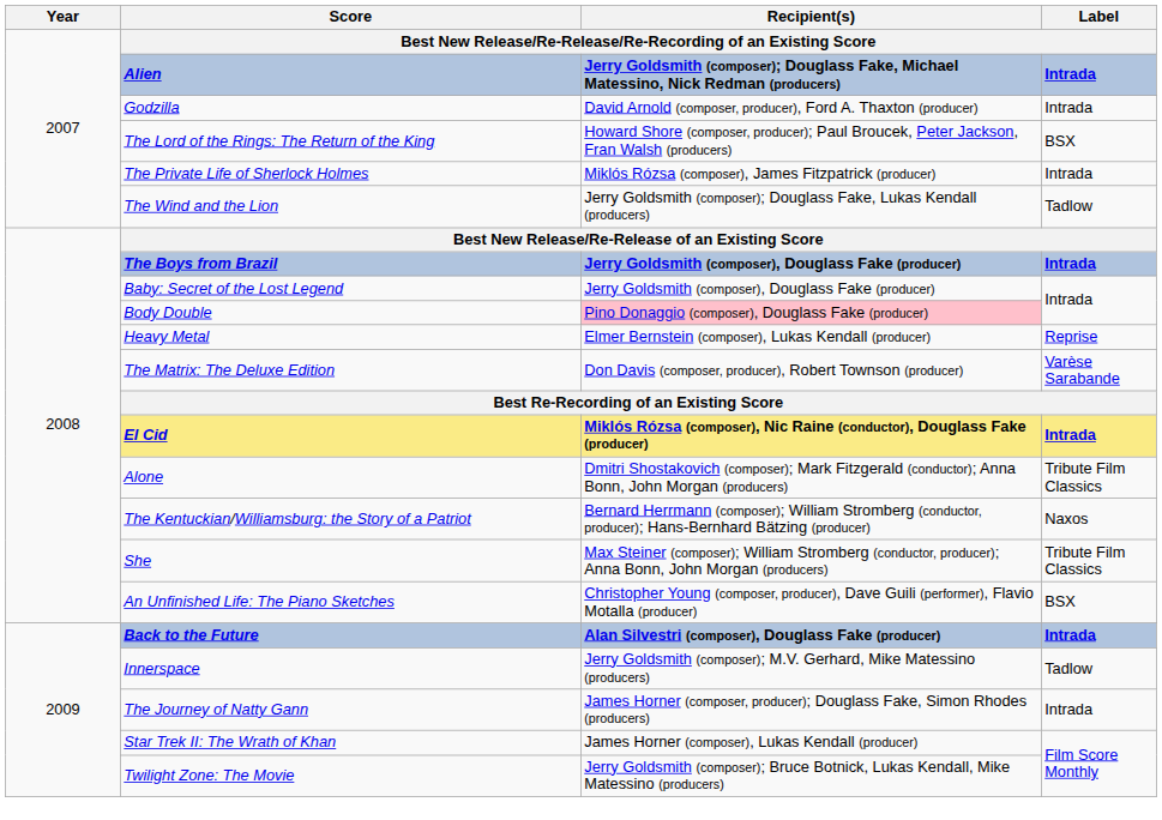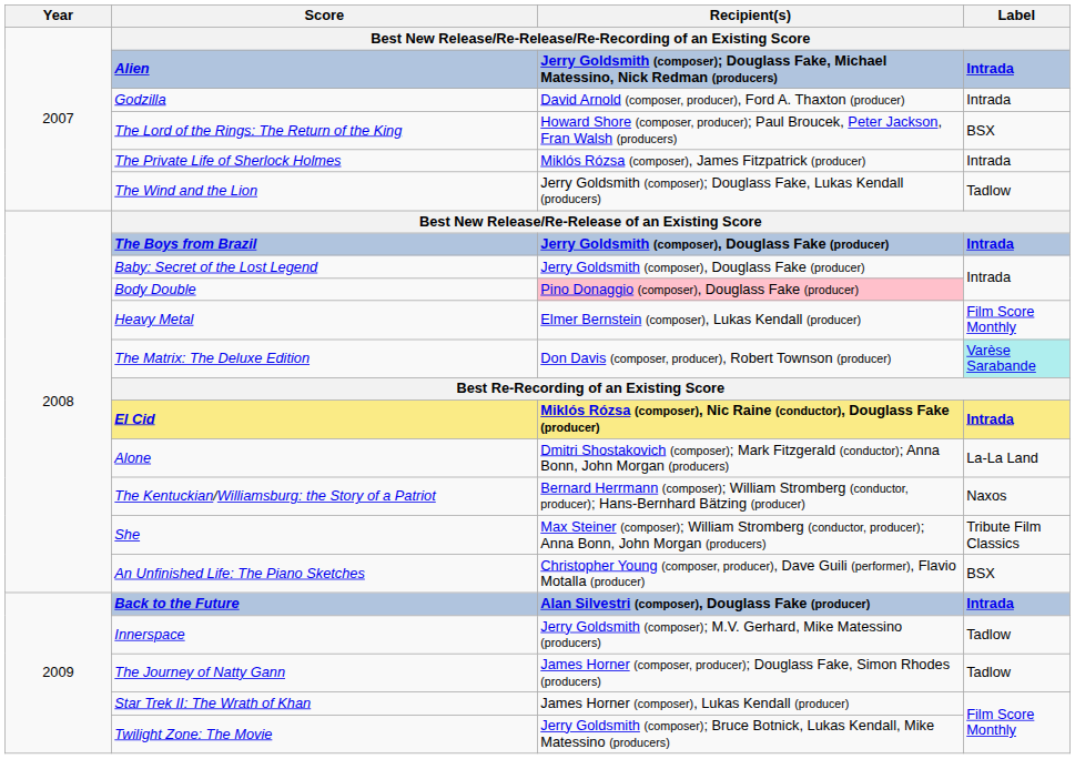 <table class="wikitable" width="95%" cellpadding="5">
 <tr>
 <th width="10%">Year</th>
 <th width="40%">Score</th>
 <th width="40%">Recipient(s)</th>
 <th width="10%">Label</th>
 </tr>
 <tr>
 <td rowspan="6" style="text-align:center;">2007<br></td>
 <th colspan="4">Best New Release/Re-Release/Re-Recording of an Existing Score</th>
 </tr>
 <tr style="background:#B0C4DE;"|>
 <td><strong><em><a href='#'>Alien</a></em></strong></td>
 <td><strong><a href='#'>Jerry Goldsmith</a> <small>(composer)</small>; Douglass Fake, Michael Matessino, Nick Redman <small>(producers)</small></strong></td>
 <td><strong><a href='#'>Intrada</a></strong></td>
 </tr>
 <tr>
 <td><em><a href='#'>Godzilla</a></em></td>
 <td><a href='#'>David Arnold</a> <small>(composer, producer)</small>, Ford A. Thaxton <small>(producer)</small></td>
 <td>Intrada</td>
 </tr>
 <tr>
 <td><em><a href='#'>The Lord of the Rings: The Return of the King</a></em></td>
 <td><a href='#'>Howard Shore</a> <small>(composer, producer)</small>; Paul Broucek, <a href='#'>Peter Jackson</a>, <a href='#'>Fran Walsh</a> <small>(producers)</small></td>
 <td>BSX</td>
 </tr>
 <tr>
 <td><em><a href='#'>The Private Life of Sherlock Holmes</a></em></td>
 <td><a href='#'>Miklós Rózsa</a> <small>(composer)</small>, James Fitzpatrick  <small>(producer)</small></td>
 <td>Intrada</td>
 </tr>
 <tr>
 <td><em><a href='#'>The Wind and the Lion</a></em></td>
 <td>Jerry Goldsmith <small>(composer)</small>; Douglass Fake, Lukas Kendall <small>(producers)</small></td>
 <td>Tadlow</td>
 </tr>
 <tr>
 <td rowspan="12" style="text-align:center;">2008<br></td>
 <th colspan="4">Best New Release/Re-Release of an Existing Score</th>
 </tr>
 <tr style="background:#B0C4DE;"|>
 <td><strong><em><a href='#'>The Boys from Brazil</a></em></strong></td>
 <td><strong><a href='#'>Jerry Goldsmith</a> <small>(composer)</small>, Douglass Fake <small>(producer)</small></strong></td>
 <td><strong><a href='#'>Intrada</a></strong></td>
 </tr>
 <tr>
 <td><em><a href='#'>Baby: Secret of the Lost Legend</a></em></td>
 <td><a href='#'>Jerry Goldsmith</a> <small>(composer)</small>, Douglass Fake <small>(producer)</small></td>
 <td rowspan="2">Intrada</td>
 </tr>
 <tr>
 <td><em><a href='#'>Body Double</a></em></td>
 <td style="background: pink;"><a href='#'>Pino Donaggio</a> <small>(composer)</small>, Douglass Fake <small>(producer)</small></td>
 </tr>
 <tr>
 <td><em><a href='#'>Heavy Metal</a></em></td>
 <td><a href='#'>Elmer Bernstein</a> <small>(composer)</small>, Lukas Kendall <small>(producer)</small></td>
-<td><a href='#'>Reprise</a></td>
+<td><a href='#'>Film Score Monthly</a></td>
 </tr>
 <tr>
 <td><em><a href='#'>The Matrix: The Deluxe Edition</a></em></td>
 <td><a href='#'>Don Davis</a> <small>(composer, producer)</small>, Robert Townson <small>(producer)</small></td>
-<td><a href='#'>Varèse Sarabande</a></td>
+<td style="background: paleturquoise;"><a href='#'>Varèse Sarabande</a></td>
 </tr>
 <tr>
 <th colspan="3">Best Re-Recording of an Existing Score</th>
 </tr>
 <tr style="background:#FAEB86">
 <td><strong><em><a href='#'>El Cid</a></em></strong></td>
 <td><strong><a href='#'>Miklós Rózsa</a> <small>(composer)</small>, Nic Raine <small>(conductor)</small>, Douglass Fake <small>(producer)</small></strong></td>
 <td><strong><a href='#'>Intrada</a></strong></td>
 </tr>
 <tr>
 <td><em><a href='#'>Alone</a></em></td>
 <td><a href='#'>Dmitri Shostakovich</a> <small>(composer)</small>; Mark Fitzgerald <small>(conductor)</small>; Anna Bonn, John Morgan <small>(producers)</small></td>
-<td>Tribute Film Classics</td>
+<td>La-La Land</td>
 </tr>
 <tr>
 <td><em><a href='#'>The Kentuckian</a>/<a href='#'>Williamsburg: the Story of a Patriot</a></em></td>
 <td><a href='#'>Bernard Herrmann</a> <small>(composer)</small>; William Stromberg <small>(conductor, producer)</small>; Hans-Bernhard Bätzing <small>(producer)</small></td>
 <td>Naxos</td>
 </tr>
 <tr>
 <td><em><a href='#'>She</a></em></td>
 <td><a href='#'>Max Steiner</a> <small>(composer)</small>; William Stromberg <small>(conductor, producer)</small>; Anna Bonn, John Morgan <small>(producers)</small></td>
 <td>Tribute Film Classics</td>
 </tr>
 <tr>
 <td><em><a href='#'>An Unfinished Life: The Piano Sketches</a></em></td>
 <td><a href='#'>Christopher Young</a> <small>(composer, producer)</small>, Dave Guili <small>(performer)</small>, Flavio Motalla <small>(producer)</small></td>
 <td>BSX</td>
 </tr>
 <tr>
 <td rowspan="5" style="text-align:center;">2009<br></td>
 <td style="background:#B0C4DE;"><strong><em><a href='#'>Back to the Future</a></em></strong></td>
 <td style="background:#B0C4DE;"><strong><a href='#'>Alan Silvestri</a> <small>(composer)</small>, Douglass Fake <small>(producer)</small></strong></td>
 <td style="background:#B0C4DE;"><strong><a href='#'>Intrada</a></strong></td>
 </tr>
 <tr>
 <td><em><a href='#'>Innerspace</a></em></td>
 <td><a href='#'>Jerry Goldsmith</a> <small>(composer)</small>; M.V. Gerhard, Mike Matessino <small>(producers)</small></td>
 <td>Tadlow</td>
 </tr>
 <tr>
 <td><em><a href='#'>The Journey of Natty Gann</a></em></td>
 <td><a href='#'>James Horner</a> <small>(composer, producer)</small>; Douglass Fake, Simon Rhodes <small>(producers)</small></td>
-<td>Intrada</td>
+<td>Tadlow</td>
 </tr>
 <tr>
 <td><em><a href='#'>Star Trek II: The Wrath of Khan</a></em></td>
 <td>James Horner <small>(composer)</small>, Lukas Kendall <small>(producer)</small></td>
 <td rowspan="2"><a href='#'>Film Score Monthly</a></td>
 </tr>
 <tr>
 <td><em><a href='#'>Twilight Zone: The Movie</a></em></td>
 <td><a href='#'>Jerry Goldsmith</a> <small>(composer)</small>; Bruce Botnick, Lukas Kendall, Mike Matessino <small>(producers)</small></td>
 </tr>
 </table>
